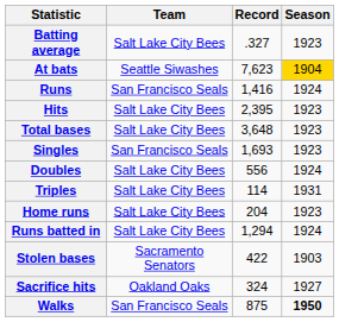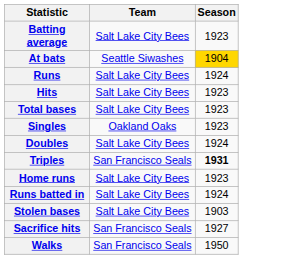 <table class="wikitable sortable plainrowheaders" style="text-align:center">
 <tr>
 <th scope="col" width="120px">Statistic</th>
 <th scope="col" width="150px">Team</th>
-<th scope="col" class="unsortable" width="50px">Record</th>
 <th scope="col" width="55px">Season</th>
 </tr>
 <tr>
 <th scope="row" style="text-align:center"><a href='#'>Batting average</a></th>
 <td><a href='#'>Salt Lake City Bees</a></td>
-<td>.327</td>
 <td>1923</td>
 </tr>
 <tr>
 <th scope="row" style="text-align:center"><a href='#'>At bats</a></th>
 <td><a href='#'>Seattle Siwashes</a></td>
-<td>7,623</td>
 <td style="background: gold;">1904</td>
 </tr>
 <tr>
 <th scope="row" style="text-align:center"><a href='#'>Runs</a></th>
-<td><a href='#'>San Francisco Seals</a></td>
-<td>1,416</td>
+<td><a href='#'>Salt Lake City Bees</a></td>
 <td>1924</td>
 </tr>
 <tr>
 <th scope="row" style="text-align:center"><a href='#'>Hits</a></th>
 <td><a href='#'>Salt Lake City Bees</a></td>
-<td>2,395</td>
 <td>1923</td>
 </tr>
 <tr>
 <th scope="row" style="text-align:center"><a href='#'>Total bases</a></th>
 <td><a href='#'>Salt Lake City Bees</a></td>
-<td>3,648</td>
 <td>1923</td>
 </tr>
 <tr>
 <th scope="row" style="text-align:center"><a href='#'>Singles</a></th>
-<td><a href='#'>San Francisco Seals</a></td>
-<td>1,693</td>
+<td><a href='#'>Oakland Oaks</a></td>
 <td>1923</td>
 </tr>
 <tr>
 <th scope="row" style="text-align:center"><a href='#'>Doubles</a></th>
 <td><a href='#'>Salt Lake City Bees</a></td>
-<td>556</td>
 <td>1924</td>
 </tr>
 <tr>
 <th scope="row" style="text-align:center"><a href='#'>Triples</a></th>
-<td><a href='#'>Salt Lake City Bees</a></td>
-<td>114</td>
-<td>1931</td>
+<td><a href='#'>San Francisco Seals</a></td>
+<td><strong>1931</strong></td>
 </tr>
 <tr>
 <th scope="row" style="text-align:center"><a href='#'>Home runs</a></th>
 <td><a href='#'>Salt Lake City Bees</a></td>
-<td>204</td>
 <td>1923</td>
 </tr>
 <tr>
 <th scope="row" style="text-align:center"><a href='#'>Runs batted in</a></th>
 <td><a href='#'>Salt Lake City Bees</a></td>
-<td>1,294</td>
 <td>1924</td>
 </tr>
 <tr>
 <th scope="row" style="text-align:center"><a href='#'>Stolen bases</a></th>
-<td><a href='#'>Sacramento Senators</a></td>
-<td>422</td>
+<td><a href='#'>Salt Lake City Bees</a></td>
 <td>1903</td>
 </tr>
 <tr>
 <th scope="row" style="text-align:center"><a href='#'>Sacrifice hits</a></th>
-<td><a href='#'>Oakland Oaks</a></td>
-<td>324</td>
+<td><a href='#'>San Francisco Seals</a></td>
 <td>1927</td>
 </tr>
 <tr>
 <th scope="row" style="text-align:center"><a href='#'>Walks</a></th>
 <td><a href='#'>San Francisco Seals</a></td>
-<td>875</td>
-<td><strong>1950</strong></td>
+<td>1950</td>
 </tr>
 </table>
